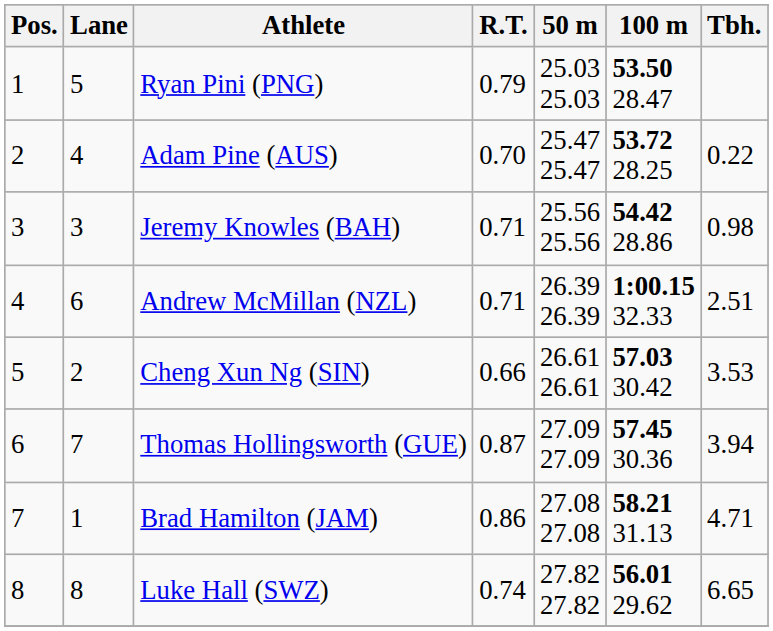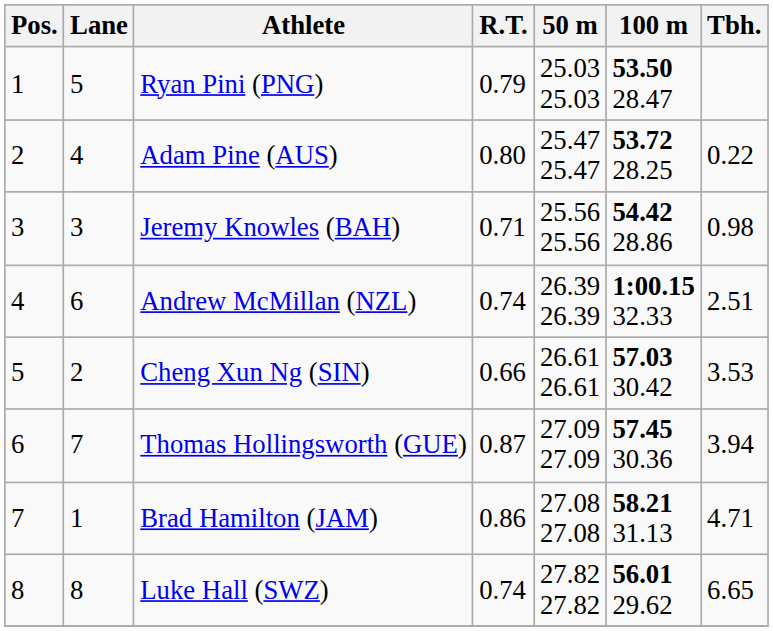 <table class="wikitable">
 <tr>
 <th>Pos.</th>
 <th>Lane</th>
 <th>Athlete</th>
 <th>R.T.</th>
 <th>50 m</th>
 <th>100 m</th>
 <th>Tbh.</th>
 </tr>
 <tr>
 <td>1</td>
 <td>5</td>
 <td> <a href='#'>Ryan Pini</a> (<a href='#'>PNG</a>)</td>
 <td>0.79</td>
 <td>25.03<br>25.03</td>
 <td><strong>53.50</strong><br>28.47</td>
 <td> </td>
 </tr>
 <tr>
 <td>2</td>
 <td>4</td>
 <td> <a href='#'>Adam Pine</a> (<a href='#'>AUS</a>)</td>
-<td>0.70</td>
+<td>0.80</td>
 <td>25.47<br>25.47</td>
 <td><strong>53.72</strong><br>28.25</td>
 <td>0.22</td>
 </tr>
 <tr>
 <td>3</td>
 <td>3</td>
 <td> <a href='#'>Jeremy Knowles</a> (<a href='#'>BAH</a>)</td>
 <td>0.71</td>
 <td>25.56<br>25.56</td>
 <td><strong>54.42</strong><br>28.86</td>
 <td>0.98</td>
 </tr>
 <tr>
 <td>4</td>
 <td>6</td>
 <td> <a href='#'>Andrew McMillan</a> (<a href='#'>NZL</a>)</td>
-<td>0.71</td>
+<td>0.74</td>
 <td>26.39<br>26.39</td>
 <td><strong>1:00.15</strong><br>32.33</td>
 <td>2.51</td>
 </tr>
 <tr>
 <td>5</td>
 <td>2</td>
 <td> <a href='#'>Cheng Xun Ng</a> (<a href='#'>SIN</a>)</td>
 <td>0.66</td>
 <td>26.61<br>26.61</td>
 <td><strong>57.03</strong><br>30.42</td>
 <td>3.53</td>
 </tr>
 <tr>
 <td>6</td>
 <td>7</td>
 <td> <a href='#'>Thomas Hollingsworth</a> (<a href='#'>GUE</a>)</td>
 <td>0.87</td>
 <td>27.09<br>27.09</td>
 <td><strong>57.45</strong><br>30.36</td>
 <td>3.94</td>
 </tr>
 <tr>
 <td>7</td>
 <td>1</td>
 <td> <a href='#'>Brad Hamilton</a> (<a href='#'>JAM</a>)</td>
 <td>0.86</td>
 <td>27.08<br>27.08</td>
 <td><strong>58.21</strong><br>31.13</td>
 <td>4.71</td>
 </tr>
 <tr>
 <td>8</td>
 <td>8</td>
 <td> <a href='#'>Luke Hall</a> (<a href='#'>SWZ</a>)</td>
 <td>0.74</td>
 <td>27.82<br>27.82</td>
 <td><strong>56.01</strong><br>29.62</td>
 <td>6.65</td>
 </tr>
 <tr>
 </tr>
 </table>
